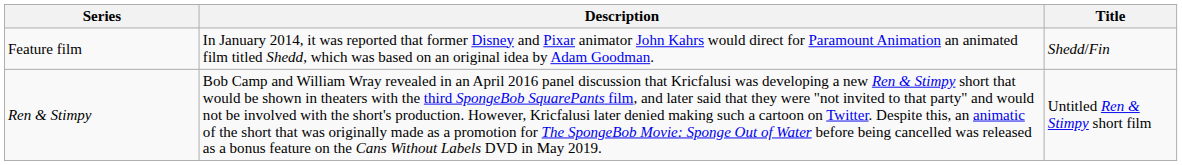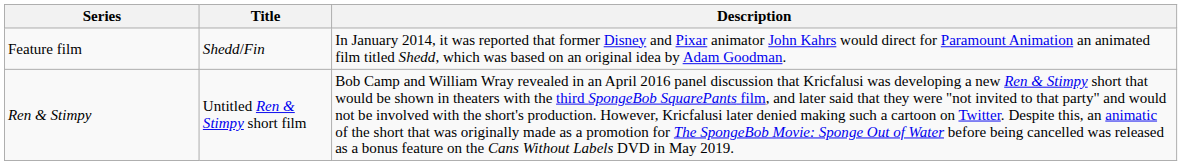 <table class="wikitable">
 <tr>
 <th style="width:150pt;">Series</th>
+<th style="width:100pt;">Title</th>
 <th>Description</th>
-<th style="width:100pt;">Title</th>
 </tr>
 <tr>
 <td>Feature film</td>
+<td><em>Shedd</em>/<em>Fin</em></td>
 <td>In January 2014, it was reported that former <a href='#'>Disney</a> and <a href='#'>Pixar</a> animator <a href='#'>John Kahrs</a> would direct for <a href='#'>Paramount Animation</a> an animated film titled <em>Shedd</em>, which was based on an original idea by <a href='#'>Adam Goodman</a>.</td>
-<td><em>Shedd</em>/<em>Fin</em></td>
 </tr>
 <tr>
 <td><em>Ren & Stimpy</em></td>
+<td>Untitled <em><a href='#'>Ren & Stimpy</a></em> short film</td>
 <td>Bob Camp and William Wray revealed in an April 2016 panel discussion that Kricfalusi was developing a new <em><a href='#'>Ren & Stimpy</a></em> short that would be shown in theaters with the <a href='#'>third <em>SpongeBob SquarePants</em> film</a>, and later said that they were "not invited to that party" and would not be involved with the short's production. However, Kricfalusi later denied making such a cartoon on <a href='#'>Twitter</a>. Despite this, an <a href='#'>animatic</a> of the short that was originally made as a promotion for <em><a href='#'>The SpongeBob Movie: Sponge Out of Water</a></em> before being cancelled was released as a bonus feature on the <em>Cans Without Labels</em> DVD in May 2019.</td>
-<td>Untitled <em><a href='#'>Ren & Stimpy</a></em> short film</td>
 </tr>
 </table>
